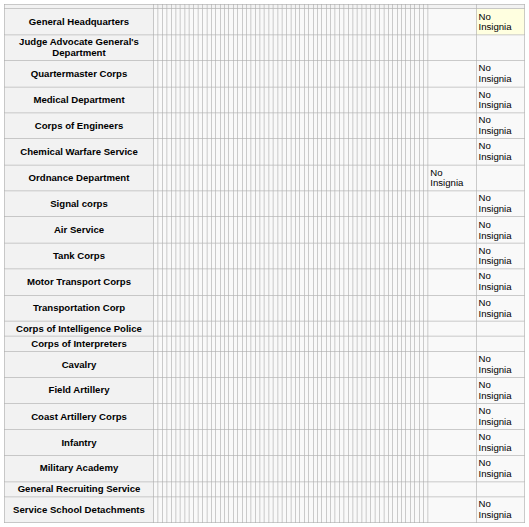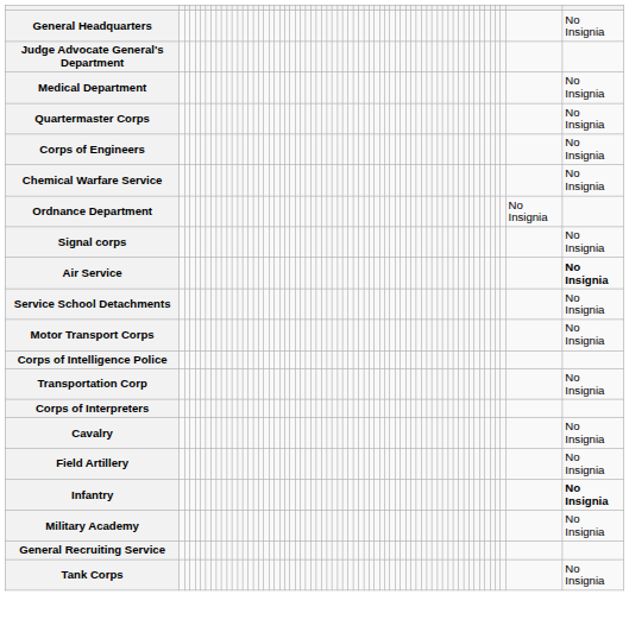 <table Class="wikitable">
 <tr>
 <th></th>
 <th><small></small></th>
 <th><small></small></th>
 <th><small></small></th>
 <th><small></small></th>
 <th><small></small></th>
 <th><small></small></th>
 <th><small></small></th>
 <th><small></small></th>
 <th><small></small></th>
 <th><small></small></th>
 <th><small></small></th>
 <th><small></small></th>
 <th><small></small></th>
 <th><small></small></th>
 <th><small></small></th>
 <th><small></small></th>
 <th><small></small></th>
 <th><small></small></th>
 <th><small></small></th>
 <th><small></small></th>
 <th><small></small></th>
 <th><small></small></th>
 <th><small></small></th>
 <th><small></small></th>
 <th><small></small></th>
 <th><small></small></th>
 <th><small></small></th>
 <th><small></small></th>
 <th><small></small></th>
 <th><small></small></th>
 <th><small></small></th>
 <th><small></small></th>
 <th><small></small></th>
 <th><small></small></th>
 <th><small></small></th>
 <th><small></small></th>
 <th><small></small></th>
 <th><small></small></th>
 <th><small></small></th>
 <th><small></small></th>
 <th><small></small></th>
 <th><small></small></th>
 <th><small></small></th>
 <th><small></small></th>
 <th><small></small></th>
 <th><small></small></th>
 <th><small></small></th>
 <th><small></small></th>
 <th><small></small></th>
 <th><small></small></th>
 <th><small></small></th>
 <th><small></small></th>
 <th><small></small></th>
 <th><small></small></th>
 <th><small></small></th>
 <th><small></small></th>
 <th><small></small></th>
 <th><small></small></th>
 <th><small></small></th>
 <th><small></small></th>
 <th><small></small></th>
 <th><small></small></th>
 <th><small></small></th>
 <th><small></small></th>
 </tr>
 <tr>
 <th>General Headquarters</th>
 <td></td>
 <td></td>
 <td></td>
 <td></td>
 <td></td>
 <td></td>
 <td></td>
 <td></td>
 <td></td>
 <td></td>
 <td></td>
 <td></td>
 <td></td>
 <td></td>
 <td></td>
 <td></td>
 <td></td>
 <td></td>
 <td></td>
 <td></td>
 <td></td>
 <td></td>
 <td></td>
 <td></td>
 <td></td>
 <td></td>
 <td></td>
 <td></td>
 <td></td>
 <td></td>
 <td></td>
 <td></td>
 <td></td>
 <td></td>
 <td></td>
 <td></td>
 <td></td>
 <td></td>
 <td></td>
 <td></td>
 <td></td>
 <td></td>
 <td></td>
 <td></td>
 <td></td>
 <td></td>
 <td></td>
 <td></td>
 <td></td>
 <td></td>
 <td></td>
 <td></td>
 <td></td>
 <td></td>
 <td></td>
 <td></td>
 <td></td>
 <td></td>
 <td></td>
 <td></td>
 <td></td>
 <td></td>
 <td></td>
-<td style="background: lightyellow;">No Insignia</td>
+<td>No Insignia</td>
 </tr>
 <tr>
 <th>Judge Advocate General's Department</th>
 <td></td>
 <td></td>
 <td></td>
 <td></td>
 <td></td>
 <td></td>
 <td></td>
 <td></td>
 <td></td>
 <td></td>
 <td></td>
 <td></td>
 <td></td>
 <td></td>
 <td></td>
 <td></td>
 <td></td>
 <td></td>
 <td></td>
 <td></td>
 <td></td>
 <td></td>
 <td></td>
 <td></td>
 <td></td>
 <td></td>
 <td></td>
 <td></td>
 <td></td>
 <td></td>
 <td></td>
 <td></td>
 <td></td>
 <td></td>
 <td></td>
 <td></td>
 <td></td>
 <td></td>
 <td></td>
 <td></td>
 <td></td>
 <td></td>
 <td></td>
 <td></td>
 <td></td>
 <td></td>
 <td></td>
 <td></td>
 <td></td>
 <td></td>
 <td></td>
 <td></td>
 <td></td>
 <td></td>
 <td></td>
 <td></td>
 <td></td>
 <td></td>
 <td></td>
 <td></td>
 <td></td>
 <td></td>
 <td></td>
 <td></td>
 </tr>
 <tr>
-<th>Quartermaster Corps</th>
+<th>Medical Department</th>
 <td></td>
 <td></td>
 <td></td>
 <td></td>
 <td></td>
 <td></td>
 <td></td>
 <td></td>
 <td></td>
 <td></td>
 <td></td>
 <td></td>
 <td></td>
 <td></td>
 <td></td>
 <td></td>
 <td></td>
 <td></td>
 <td></td>
 <td></td>
 <td></td>
 <td></td>
 <td></td>
 <td></td>
 <td></td>
 <td></td>
 <td></td>
 <td></td>
 <td></td>
 <td></td>
 <td></td>
 <td></td>
 <td></td>
 <td></td>
 <td></td>
 <td></td>
 <td></td>
 <td></td>
 <td></td>
 <td></td>
 <td></td>
 <td></td>
 <td></td>
 <td></td>
 <td></td>
 <td></td>
 <td></td>
 <td></td>
 <td></td>
 <td></td>
 <td></td>
 <td></td>
 <td></td>
 <td></td>
 <td></td>
 <td></td>
 <td></td>
 <td></td>
 <td></td>
 <td></td>
 <td></td>
 <td></td>
 <td></td>
 <td>No Insignia</td>
 </tr>
 <tr>
-<th>Medical Department</th>
+<th>Quartermaster Corps</th>
 <td></td>
 <td></td>
 <td></td>
 <td></td>
 <td></td>
 <td></td>
 <td></td>
 <td></td>
 <td></td>
 <td></td>
 <td></td>
 <td></td>
 <td></td>
 <td></td>
 <td></td>
 <td></td>
 <td></td>
 <td></td>
 <td></td>
 <td></td>
 <td></td>
 <td></td>
 <td></td>
 <td></td>
 <td></td>
 <td></td>
 <td></td>
 <td></td>
 <td></td>
 <td></td>
 <td></td>
 <td></td>
 <td></td>
 <td></td>
 <td></td>
 <td></td>
 <td></td>
 <td></td>
 <td></td>
 <td></td>
 <td></td>
 <td></td>
 <td></td>
 <td></td>
 <td></td>
 <td></td>
 <td></td>
 <td></td>
 <td></td>
 <td></td>
 <td></td>
 <td></td>
 <td></td>
 <td></td>
 <td></td>
 <td></td>
 <td></td>
 <td></td>
 <td></td>
 <td></td>
 <td></td>
 <td></td>
 <td></td>
 <td>No Insignia</td>
 </tr>
 <tr>
 <th>Corps of Engineers</th>
 <td></td>
 <td></td>
 <td></td>
 <td></td>
 <td></td>
 <td></td>
 <td></td>
 <td></td>
 <td></td>
 <td></td>
 <td></td>
 <td></td>
 <td></td>
 <td></td>
 <td></td>
 <td></td>
 <td></td>
 <td></td>
 <td></td>
 <td></td>
 <td></td>
 <td></td>
 <td></td>
 <td></td>
 <td></td>
 <td></td>
 <td></td>
 <td></td>
 <td></td>
 <td></td>
 <td></td>
 <td></td>
 <td></td>
 <td></td>
 <td></td>
 <td></td>
 <td></td>
 <td></td>
 <td></td>
 <td></td>
 <td></td>
 <td></td>
 <td></td>
 <td></td>
 <td></td>
 <td></td>
 <td></td>
 <td></td>
 <td></td>
 <td></td>
 <td></td>
 <td></td>
 <td></td>
 <td></td>
 <td></td>
 <td></td>
 <td></td>
 <td></td>
 <td></td>
 <td></td>
 <td></td>
 <td></td>
 <td></td>
 <td>No Insignia</td>
 </tr>
 <tr>
 <th>Chemical Warfare Service</th>
 <td></td>
 <td></td>
 <td></td>
 <td></td>
 <td></td>
 <td></td>
 <td></td>
 <td></td>
 <td></td>
 <td></td>
 <td></td>
 <td></td>
 <td></td>
 <td></td>
 <td></td>
 <td></td>
 <td></td>
 <td></td>
 <td></td>
 <td></td>
 <td></td>
 <td></td>
 <td></td>
 <td></td>
 <td></td>
 <td></td>
 <td></td>
 <td></td>
 <td></td>
 <td></td>
 <td></td>
 <td></td>
 <td></td>
 <td></td>
 <td></td>
 <td></td>
 <td></td>
 <td></td>
 <td></td>
 <td></td>
 <td></td>
 <td></td>
 <td></td>
 <td></td>
 <td></td>
 <td></td>
 <td></td>
 <td></td>
 <td></td>
 <td></td>
 <td></td>
 <td></td>
 <td></td>
 <td></td>
 <td></td>
 <td></td>
 <td></td>
 <td></td>
 <td></td>
 <td></td>
 <td></td>
 <td></td>
 <td></td>
 <td>No Insignia</td>
 </tr>
 <tr>
 <th>Ordnance Department</th>
 <td></td>
 <td></td>
 <td></td>
 <td></td>
 <td></td>
 <td></td>
 <td></td>
 <td></td>
 <td></td>
 <td></td>
 <td></td>
 <td></td>
 <td></td>
 <td></td>
 <td></td>
 <td></td>
 <td></td>
 <td></td>
 <td></td>
 <td></td>
 <td></td>
 <td></td>
 <td></td>
 <td></td>
 <td></td>
 <td></td>
 <td></td>
 <td></td>
 <td></td>
 <td></td>
 <td></td>
 <td></td>
 <td></td>
 <td></td>
 <td></td>
 <td></td>
 <td></td>
 <td></td>
 <td></td>
 <td></td>
 <td></td>
 <td></td>
 <td></td>
 <td></td>
 <td></td>
 <td></td>
 <td></td>
 <td></td>
 <td></td>
 <td></td>
 <td></td>
 <td></td>
 <td></td>
 <td></td>
 <td></td>
 <td></td>
 <td></td>
 <td></td>
 <td></td>
 <td></td>
 <td></td>
 <td></td>
 <td>No Insignia</td>
 <td></td>
 </tr>
 <tr>
 <th>Signal corps</th>
 <td></td>
 <td></td>
 <td></td>
 <td></td>
 <td></td>
 <td></td>
 <td></td>
 <td></td>
 <td></td>
 <td></td>
 <td></td>
 <td></td>
 <td></td>
 <td></td>
 <td></td>
 <td></td>
 <td></td>
 <td></td>
 <td></td>
 <td></td>
 <td></td>
 <td></td>
 <td></td>
 <td></td>
 <td></td>
 <td></td>
 <td></td>
 <td></td>
 <td></td>
 <td></td>
 <td></td>
 <td></td>
 <td></td>
 <td></td>
 <td></td>
 <td></td>
 <td></td>
 <td></td>
 <td></td>
 <td></td>
 <td></td>
 <td></td>
 <td></td>
 <td></td>
 <td></td>
 <td></td>
 <td></td>
 <td></td>
 <td></td>
 <td></td>
 <td></td>
 <td></td>
 <td></td>
 <td></td>
 <td></td>
 <td></td>
 <td></td>
 <td></td>
 <td></td>
 <td></td>
 <td></td>
 <td></td>
 <td></td>
 <td>No Insignia</td>
 </tr>
 <tr>
 <th>Air Service</th>
 <td></td>
 <td></td>
 <td></td>
 <td></td>
 <td></td>
 <td></td>
 <td></td>
 <td></td>
 <td></td>
 <td></td>
 <td></td>
 <td></td>
 <td></td>
 <td></td>
 <td></td>
 <td></td>
 <td></td>
 <td></td>
 <td></td>
 <td></td>
 <td></td>
 <td></td>
 <td></td>
 <td></td>
 <td></td>
 <td></td>
 <td></td>
 <td></td>
 <td></td>
 <td></td>
 <td></td>
 <td></td>
 <td></td>
 <td></td>
 <td></td>
 <td></td>
 <td></td>
 <td></td>
 <td></td>
 <td></td>
 <td></td>
 <td></td>
 <td></td>
 <td></td>
 <td></td>
 <td></td>
 <td></td>
 <td></td>
 <td></td>
 <td></td>
 <td></td>
 <td></td>
 <td></td>
 <td></td>
 <td></td>
 <td></td>
 <td></td>
 <td></td>
 <td></td>
 <td></td>
 <td></td>
 <td></td>
 <td></td>
-<td>No Insignia</td>
+<td><strong>No Insignia</strong></td>
 </tr>
 <tr>
-<th>Tank Corps</th>
+<th>Service School Detachments</th>
 <td></td>
 <td></td>
 <td></td>
 <td></td>
 <td></td>
 <td></td>
 <td></td>
 <td></td>
 <td></td>
 <td></td>
 <td></td>
 <td></td>
 <td></td>
 <td></td>
 <td></td>
 <td></td>
 <td></td>
 <td></td>
 <td></td>
 <td></td>
 <td></td>
 <td></td>
 <td></td>
 <td></td>
 <td></td>
 <td></td>
 <td></td>
 <td></td>
 <td></td>
 <td></td>
 <td></td>
 <td></td>
 <td></td>
 <td></td>
 <td></td>
 <td></td>
 <td></td>
 <td></td>
 <td></td>
 <td></td>
 <td></td>
 <td></td>
 <td></td>
 <td></td>
 <td></td>
 <td></td>
 <td></td>
 <td></td>
 <td></td>
 <td></td>
 <td></td>
 <td></td>
 <td></td>
 <td></td>
 <td></td>
 <td></td>
 <td></td>
 <td></td>
 <td></td>
 <td></td>
 <td></td>
 <td></td>
 <td></td>
 <td>No Insignia</td>
 </tr>
 <tr>
 <th>Motor Transport Corps</th>
 <td></td>
 <td></td>
 <td></td>
 <td></td>
 <td></td>
 <td></td>
 <td></td>
 <td></td>
 <td></td>
 <td></td>
 <td></td>
 <td></td>
 <td></td>
 <td></td>
 <td></td>
 <td></td>
 <td></td>
 <td></td>
 <td></td>
 <td></td>
 <td></td>
 <td></td>
 <td></td>
 <td></td>
 <td></td>
 <td></td>
 <td></td>
 <td></td>
 <td></td>
 <td></td>
 <td></td>
 <td></td>
 <td></td>
 <td></td>
 <td></td>
 <td></td>
 <td></td>
 <td></td>
 <td></td>
 <td></td>
 <td></td>
 <td></td>
 <td></td>
 <td></td>
 <td></td>
 <td></td>
 <td></td>
 <td></td>
 <td></td>
 <td></td>
 <td></td>
 <td></td>
 <td></td>
 <td></td>
 <td></td>
 <td></td>
 <td></td>
 <td></td>
 <td></td>
 <td></td>
 <td></td>
 <td></td>
 <td></td>
 <td>No Insignia</td>
 </tr>
 <tr>
+<th>Corps of Intelligence Police</th>
+<td></td>
+<td></td>
+<td></td>
+<td></td>
+<td></td>
+<td></td>
+<td></td>
+<td></td>
+<td></td>
+<td></td>
+<td></td>
+<td></td>
+<td></td>
+<td></td>
+<td></td>
+<td></td>
+<td></td>
+<td></td>
+<td></td>
+<td></td>
+<td></td>
+<td></td>
+<td></td>
+<td></td>
+<td></td>
+<td></td>
+<td></td>
+<td></td>
+<td></td>
+<td></td>
+<td></td>
+<td></td>
+<td></td>
+<td></td>
+<td></td>
+<td></td>
+<td></td>
+<td></td>
+<td></td>
+<td></td>
+<td></td>
+<td></td>
+<td></td>
+<td></td>
+<td></td>
+<td></td>
+<td></td>
+<td></td>
+<td></td>
+<td></td>
+<td></td>
+<td></td>
+<td></td>
+<td></td>
+<td></td>
+<td></td>
+<td></td>
+<td></td>
+<td></td>
+<td></td>
+<td></td>
+<td></td>
+<td></td>
+<td></td>
+</tr>
+<tr>
 <th>Transportation Corp</th>
 <td></td>
 <td></td>
 <td></td>
 <td></td>
 <td></td>
 <td></td>
 <td></td>
 <td></td>
 <td></td>
 <td></td>
 <td></td>
 <td></td>
 <td></td>
 <td></td>
 <td></td>
 <td></td>
 <td></td>
 <td></td>
 <td></td>
 <td></td>
 <td></td>
 <td></td>
 <td></td>
 <td></td>
 <td></td>
 <td></td>
 <td></td>
 <td></td>
 <td></td>
 <td></td>
 <td></td>
 <td></td>
 <td></td>
 <td></td>
 <td></td>
 <td></td>
 <td></td>
 <td></td>
 <td></td>
 <td></td>
 <td></td>
 <td></td>
 <td></td>
 <td></td>
 <td></td>
 <td></td>
 <td></td>
 <td></td>
 <td></td>
 <td></td>
 <td></td>
 <td></td>
 <td></td>
 <td></td>
 <td></td>
 <td></td>
 <td></td>
 <td></td>
 <td></td>
 <td></td>
 <td></td>
 <td></td>
 <td></td>
 <td>No Insignia</td>
-</tr>
-<tr>
-<th>Corps of Intelligence Police</th>
-<td></td>
-<td></td>
-<td></td>
-<td></td>
-<td></td>
-<td></td>
-<td></td>
-<td></td>
-<td></td>
-<td></td>
-<td></td>
-<td></td>
-<td></td>
-<td></td>
-<td></td>
-<td></td>
-<td></td>
-<td></td>
-<td></td>
-<td></td>
-<td></td>
-<td></td>
-<td></td>
-<td></td>
-<td></td>
-<td></td>
-<td></td>
-<td></td>
-<td></td>
-<td></td>
-<td></td>
-<td></td>
-<td></td>
-<td></td>
-<td></td>
-<td></td>
-<td></td>
-<td></td>
-<td></td>
-<td></td>
-<td></td>
-<td></td>
-<td></td>
-<td></td>
-<td></td>
-<td></td>
-<td></td>
-<td></td>
-<td></td>
-<td></td>
-<td></td>
-<td></td>
-<td></td>
-<td></td>
-<td></td>
-<td></td>
-<td></td>
-<td></td>
-<td></td>
-<td></td>
-<td></td>
-<td></td>
-<td></td>
-<td></td>
 </tr>
 <tr>
 <th>Corps of Interpreters</th>
 <td></td>
 <td></td>
 <td></td>
 <td></td>
 <td></td>
 <td></td>
 <td></td>
 <td></td>
 <td></td>
 <td></td>
 <td></td>
 <td></td>
 <td></td>
 <td></td>
 <td></td>
 <td></td>
 <td></td>
 <td></td>
 <td></td>
 <td></td>
 <td></td>
 <td></td>
 <td></td>
 <td></td>
 <td></td>
 <td></td>
 <td></td>
 <td></td>
 <td></td>
 <td></td>
 <td></td>
 <td></td>
 <td></td>
 <td></td>
 <td></td>
 <td></td>
 <td></td>
 <td></td>
 <td></td>
 <td></td>
 <td></td>
 <td></td>
 <td></td>
 <td></td>
 <td></td>
 <td></td>
 <td></td>
 <td></td>
 <td></td>
 <td></td>
 <td></td>
 <td></td>
 <td></td>
 <td></td>
 <td></td>
 <td></td>
 <td></td>
 <td></td>
 <td></td>
 <td></td>
 <td></td>
 <td></td>
 <td></td>
 <td></td>
 </tr>
 <tr>
 <th>Cavalry</th>
 <td></td>
 <td></td>
 <td></td>
 <td></td>
 <td></td>
 <td></td>
 <td></td>
 <td></td>
 <td></td>
 <td></td>
 <td></td>
 <td></td>
 <td></td>
 <td></td>
 <td></td>
 <td></td>
 <td></td>
 <td></td>
 <td></td>
 <td></td>
 <td></td>
 <td></td>
 <td></td>
 <td></td>
 <td></td>
 <td></td>
 <td></td>
 <td></td>
 <td></td>
 <td></td>
 <td></td>
 <td></td>
 <td></td>
 <td></td>
 <td></td>
 <td></td>
 <td></td>
 <td></td>
 <td></td>
 <td></td>
 <td></td>
 <td></td>
 <td></td>
 <td></td>
 <td></td>
 <td></td>
 <td></td>
 <td></td>
 <td></td>
 <td></td>
 <td></td>
 <td></td>
 <td></td>
 <td></td>
 <td></td>
 <td></td>
 <td></td>
 <td></td>
 <td></td>
 <td></td>
 <td></td>
 <td></td>
 <td></td>
 <td>No Insignia</td>
 </tr>
 <tr>
 <th>Field Artillery</th>
 <td></td>
 <td></td>
 <td></td>
 <td></td>
 <td></td>
 <td></td>
 <td></td>
 <td></td>
 <td></td>
 <td></td>
 <td></td>
 <td></td>
 <td></td>
 <td></td>
 <td></td>
 <td></td>
 <td></td>
 <td></td>
 <td></td>
 <td></td>
 <td></td>
 <td></td>
 <td></td>
 <td></td>
 <td></td>
 <td></td>
 <td></td>
 <td></td>
 <td></td>
 <td></td>
 <td></td>
 <td></td>
 <td></td>
 <td></td>
 <td></td>
 <td></td>
 <td></td>
 <td></td>
 <td></td>
 <td></td>
 <td></td>
 <td></td>
 <td></td>
 <td></td>
 <td></td>
 <td></td>
 <td></td>
 <td></td>
 <td></td>
 <td></td>
 <td></td>
 <td></td>
 <td></td>
 <td></td>
 <td></td>
 <td></td>
 <td></td>
 <td></td>
 <td></td>
 <td></td>
 <td></td>
 <td></td>
 <td></td>
 <td>No Insignia</td>
 </tr>
 <tr>
-<th>Coast Artillery Corps</th>
-<td></td>
-<td></td>
-<td></td>
-<td></td>
-<td></td>
-<td></td>
-<td></td>
-<td></td>
-<td></td>
-<td></td>
-<td></td>
-<td></td>
-<td></td>
-<td></td>
-<td></td>
-<td></td>
-<td></td>
-<td></td>
-<td></td>
-<td></td>
-<td></td>
-<td></td>
-<td></td>
-<td></td>
-<td></td>
-<td></td>
-<td></td>
-<td></td>
-<td></td>
-<td></td>
-<td></td>
-<td></td>
-<td></td>
-<td></td>
-<td></td>
-<td></td>
-<td></td>
-<td></td>
-<td></td>
-<td></td>
-<td></td>
-<td></td>
-<td></td>
-<td></td>
-<td></td>
-<td></td>
-<td></td>
-<td></td>
-<td></td>
-<td></td>
-<td></td>
-<td></td>
-<td></td>
-<td></td>
-<td></td>
-<td></td>
-<td></td>
-<td></td>
-<td></td>
-<td></td>
-<td></td>
-<td></td>
-<td></td>
-<td>No Insignia</td>
-</tr>
-<tr>
 <th>Infantry</th>
 <td></td>
 <td></td>
 <td></td>
 <td></td>
 <td></td>
 <td></td>
 <td></td>
 <td></td>
 <td></td>
 <td></td>
 <td></td>
 <td></td>
 <td></td>
 <td></td>
 <td></td>
 <td></td>
 <td></td>
 <td></td>
 <td></td>
 <td></td>
 <td></td>
 <td></td>
 <td></td>
 <td></td>
 <td></td>
 <td></td>
 <td></td>
 <td></td>
 <td></td>
 <td></td>
 <td></td>
 <td></td>
 <td></td>
 <td></td>
 <td></td>
 <td></td>
 <td></td>
 <td></td>
 <td></td>
 <td></td>
 <td></td>
 <td></td>
 <td></td>
 <td></td>
 <td></td>
 <td></td>
 <td></td>
 <td></td>
 <td></td>
 <td></td>
 <td></td>
 <td></td>
 <td></td>
 <td></td>
 <td></td>
 <td></td>
 <td></td>
 <td></td>
 <td></td>
 <td></td>
 <td></td>
 <td></td>
 <td></td>
-<td>No Insignia</td>
+<td><strong>No Insignia</strong></td>
 </tr>
 <tr>
 <th>Military Academy</th>
 <td></td>
 <td></td>
 <td></td>
 <td></td>
 <td></td>
 <td></td>
 <td></td>
 <td></td>
 <td></td>
 <td></td>
 <td></td>
 <td></td>
 <td></td>
 <td></td>
 <td></td>
 <td></td>
 <td></td>
 <td></td>
 <td></td>
 <td></td>
 <td></td>
 <td></td>
 <td></td>
 <td></td>
 <td></td>
 <td></td>
 <td></td>
 <td></td>
 <td></td>
 <td></td>
 <td></td>
 <td></td>
 <td></td>
 <td></td>
 <td></td>
 <td></td>
 <td></td>
 <td></td>
 <td></td>
 <td></td>
 <td></td>
 <td></td>
 <td></td>
 <td></td>
 <td></td>
 <td></td>
 <td></td>
 <td></td>
 <td></td>
 <td></td>
 <td></td>
 <td></td>
 <td></td>
 <td></td>
 <td></td>
 <td></td>
 <td></td>
 <td></td>
 <td></td>
 <td></td>
 <td></td>
 <td></td>
 <td></td>
 <td>No Insignia</td>
 </tr>
 <tr>
 <th>General Recruiting Service</th>
 <td></td>
 <td></td>
 <td></td>
 <td></td>
 <td></td>
 <td></td>
 <td></td>
 <td></td>
 <td></td>
 <td></td>
 <td></td>
 <td></td>
 <td></td>
 <td></td>
 <td></td>
 <td></td>
 <td></td>
 <td></td>
 <td></td>
 <td></td>
 <td></td>
 <td></td>
 <td></td>
 <td></td>
 <td></td>
 <td></td>
 <td></td>
 <td></td>
 <td></td>
 <td></td>
 <td></td>
 <td></td>
 <td></td>
 <td></td>
 <td></td>
 <td></td>
 <td></td>
 <td></td>
 <td></td>
 <td></td>
 <td></td>
 <td></td>
 <td></td>
 <td></td>
 <td></td>
 <td></td>
 <td></td>
 <td></td>
 <td></td>
 <td></td>
 <td></td>
 <td></td>
 <td></td>
 <td></td>
 <td></td>
 <td></td>
 <td></td>
 <td></td>
 <td></td>
 <td></td>
 <td></td>
 <td></td>
 <td></td>
 <td></td>
 </tr>
 <tr>
-<th>Service School Detachments</th>
+<th>Tank Corps</th>
 <td></td>
 <td></td>
 <td></td>
 <td></td>
 <td></td>
 <td></td>
 <td></td>
 <td></td>
 <td></td>
 <td></td>
 <td></td>
 <td></td>
 <td></td>
 <td></td>
 <td></td>
 <td></td>
 <td></td>
 <td></td>
 <td></td>
 <td></td>
 <td></td>
 <td></td>
 <td></td>
 <td></td>
 <td></td>
 <td></td>
 <td></td>
 <td></td>
 <td></td>
 <td></td>
 <td></td>
 <td></td>
 <td></td>
 <td></td>
 <td></td>
 <td></td>
 <td></td>
 <td></td>
 <td></td>
 <td></td>
 <td></td>
 <td></td>
 <td></td>
 <td></td>
 <td></td>
 <td></td>
 <td></td>
 <td></td>
 <td></td>
 <td></td>
 <td></td>
 <td></td>
 <td></td>
 <td></td>
 <td></td>
 <td></td>
 <td></td>
 <td></td>
 <td></td>
 <td></td>
 <td></td>
 <td></td>
 <td></td>
 <td>No Insignia</td>
 </tr>
 </table>
